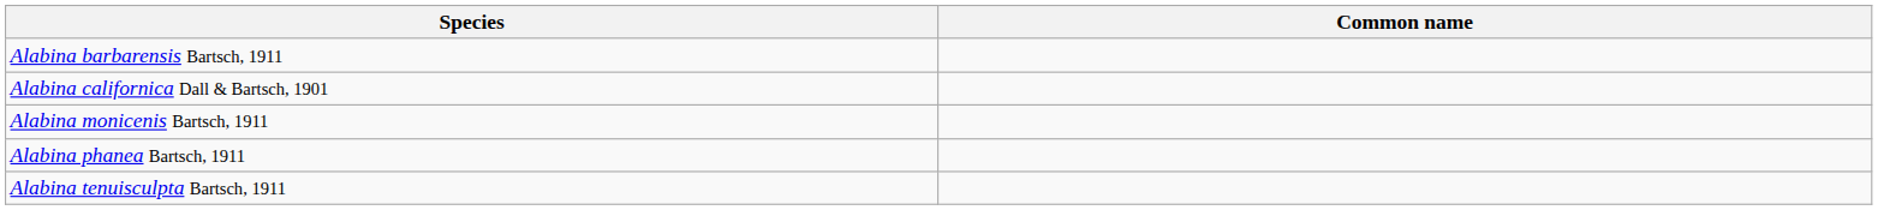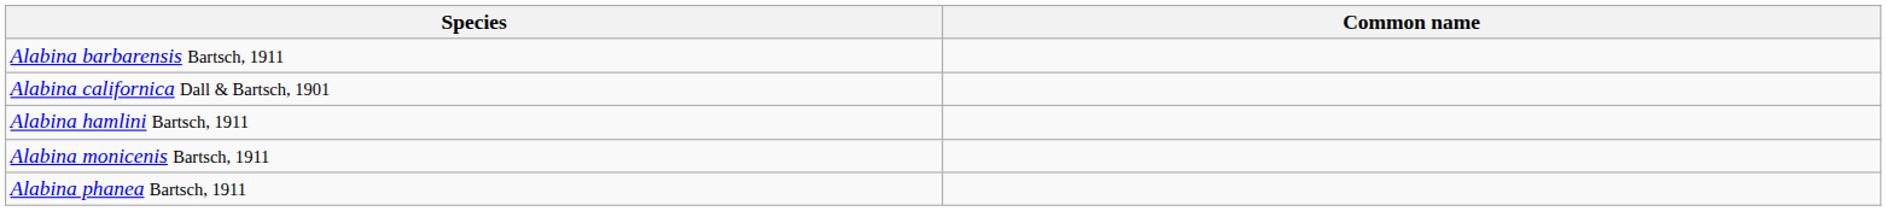 <table width=90% class="wikitable">
 <tr>
 <th width=25%>Species</th>
 <th width=25%>Common name</th>
 </tr>
 <tr>
 <td><em><a href='#'>Alabina barbarensis</a></em> <small>Bartsch, 1911 </small></td>
 <td></td>
 </tr>
 <tr>
 <td><em><a href='#'>Alabina californica</a></em> <small>Dall & Bartsch, 1901 </small></td>
 <td></td>
 </tr>
 <tr>
+<td><em><a href='#'>Alabina hamlini</a></em> <small>Bartsch, 1911 </small></td>
+<td></td>
+</tr>
+<tr>
 <td><em><a href='#'>Alabina monicenis</a></em> <small>Bartsch, 1911 </small></td>
 <td></td>
 </tr>
 <tr>
 <td><em><a href='#'>Alabina phanea</a></em> <small>Bartsch, 1911 </small></td>
 <td></td>
 </tr>
-<tr>
-<td><em><a href='#'>Alabina tenuisculpta</a></em> <small>Bartsch, 1911 </small></td>
-<td></td>
-</tr>
 </table>
